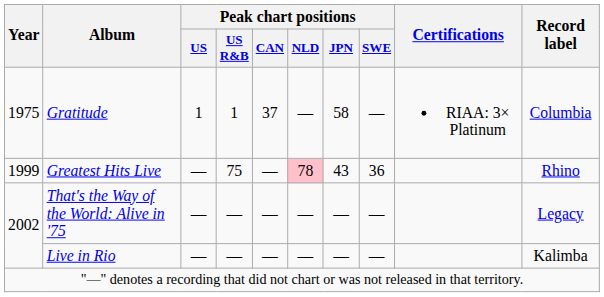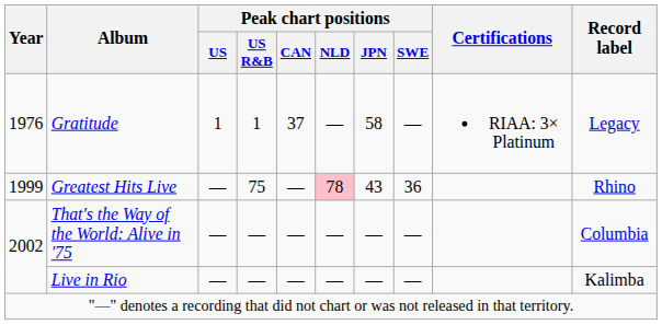 <table class="wikitable" style="text-align:center;">
 <tr>
 <th rowspan="2">Year</th>
 <th rowspan="2">Album</th>
 <th colspan="6">Peak chart positions</th>
 <th rowspan="2"><a href='#'>Certifications</a></th>
 <th rowspan="2">Record label</th>
 </tr>
 <tr style="font-size:smaller;">
 <th width="30"><a href='#'>US</a><br></th>
 <th width="30"><a href='#'>US<br>R&B</a><br></th>
 <th width="30"><a href='#'>CAN</a><br></th>
 <th width="30"><a href='#'>NLD</a><br></th>
 <th width="30"><a href='#'>JPN</a><br></th>
 <th width="30"><a href='#'>SWE</a><br></th>
 </tr>
 <tr>
-<td>1975</td>
+<td>1976</td>
 <td align="left"><em><a href='#'>Gratitude</a></em></td>
 <td>1</td>
 <td>1</td>
 <td>37</td>
 <td>—</td>
 <td>58</td>
 <td>—</td>
 <td><br><ul><li>RIAA: 3× Platinum</li></ul></td>
-<td><a href='#'>Columbia</a></td>
+<td><a href='#'>Legacy</a></td>
 </tr>
 <tr>
 <td>1999</td>
 <td align="left"><em><a href='#'>Greatest Hits Live</a></em></td>
 <td>—</td>
 <td>75</td>
 <td>—</td>
 <td style="background: pink;">78</td>
 <td>43</td>
 <td>36</td>
 <td></td>
 <td><a href='#'>Rhino</a></td>
 </tr>
 <tr>
 <td rowspan="2">2002</td>
 <td align="left"><em><a href='#'>That's the Way of the World: Alive in '75</a></em></td>
 <td>—</td>
 <td>—</td>
 <td>—</td>
 <td>—</td>
 <td>—</td>
 <td>—</td>
 <td></td>
-<td><a href='#'>Legacy</a></td>
+<td><a href='#'>Columbia</a></td>
 </tr>
 <tr>
 <td align="left"><em><a href='#'>Live in Rio</a></em></td>
 <td>—</td>
 <td>—</td>
 <td>—</td>
 <td>—</td>
 <td>—</td>
 <td>—</td>
 <td></td>
 <td>Kalimba</td>
 </tr>
 <tr>
 <td colspan="15" style="font-size:90%">"—" denotes a recording that did not chart or was not released in that territory.</td>
 </tr>
 </table>
